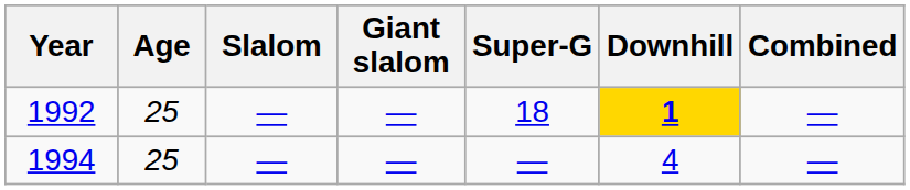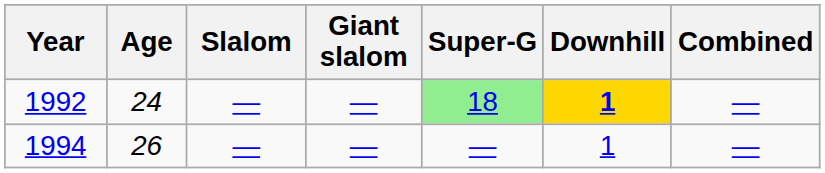 <table class=wikitable style="text-align:center">
 <tr>
 <th>  Year  </th>
 <th> Age </th>
 <th> Slalom </th>
 <th> Giant <br> slalom </th>
 <th>Super-G</th>
 <th>Downhill</th>
 <th>Combined</th>
 </tr>
 <tr>
 <td><a href='#'>1992</a></td>
-<td><em>25</em></td>
+<td><em>24</em></td>
 <td><a href='#'>—</a></td>
 <td><a href='#'>—</a></td>
-<td><a href='#'>18</a></td>
+<td style="background: lightgreen;"><a href='#'>18</a></td>
 <td style="background:gold"><strong><a href='#'>1</a></strong></td>
 <td><a href='#'>—</a></td>
 </tr>
 <tr>
 <td><a href='#'>1994</a></td>
-<td><em>25</em></td>
+<td><em>26</em></td>
 <td><a href='#'>—</a></td>
 <td><a href='#'>—</a></td>
 <td><a href='#'>—</a></td>
-<td><a href='#'>4</a></td>
+<td><a href='#'>1</a></td>
 <td><a href='#'>—</a></td>
 </tr>
 </table>
